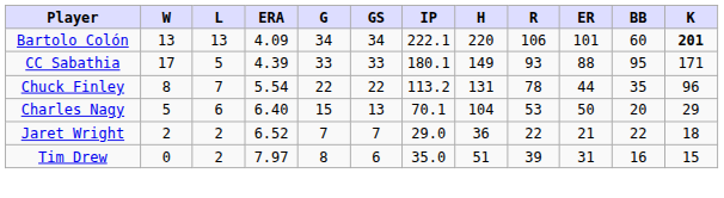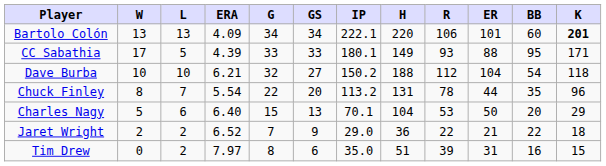 <table class="wikitable sortable">
 <tr>
 <th style="background:#ddf; width:18%;">Player</th>
 <th style="background:#ddf; width:7%;">W</th>
 <th style="background:#ddf; width:7%;">L</th>
 <th style="background:#ddf; width:7%;">ERA</th>
 <th style="background:#ddf; width:7%;">G</th>
 <th style="background:#ddf; width:7%;">GS</th>
 <th style="background:#ddf; width:7%;">IP</th>
 <th style="background:#ddf; width:7%;">H</th>
 <th style="background:#ddf; width:7%;">R</th>
 <th style="background:#ddf; width:7%;">ER</th>
 <th style="background:#ddf; width:7%;">BB</th>
 <th style="background:#ddf; width:7%;">K</th>
 </tr>
 <tr style="text-align:center;">
 <td><a href='#'>Bartolo Colón</a></td>
 <td>13</td>
 <td>13</td>
 <td>4.09</td>
 <td>34</td>
 <td>34</td>
 <td>222.1</td>
 <td>220</td>
 <td>106</td>
 <td>101</td>
 <td>60</td>
 <td><strong>201</strong></td>
 </tr>
 <tr style="text-align:center;">
 <td><a href='#'>CC Sabathia</a></td>
 <td>17</td>
 <td>5</td>
 <td>4.39</td>
 <td>33</td>
 <td>33</td>
 <td>180.1</td>
 <td>149</td>
 <td>93</td>
 <td>88</td>
 <td>95</td>
 <td>171</td>
 </tr>
 <tr style="text-align:center;">
+<td><a href='#'>Dave Burba</a></td>
+<td>10</td>
+<td>10</td>
+<td>6.21</td>
+<td>32</td>
+<td>27</td>
+<td>150.2</td>
+<td>188</td>
+<td>112</td>
+<td>104</td>
+<td>54</td>
+<td>118</td>
+</tr>
+<tr style="text-align:center;">
 <td><a href='#'>Chuck Finley</a></td>
 <td>8</td>
 <td>7</td>
 <td>5.54</td>
 <td>22</td>
-<td>22</td>
+<td>20</td>
 <td>113.2</td>
 <td>131</td>
 <td>78</td>
 <td>44</td>
 <td>35</td>
 <td>96</td>
 </tr>
 <tr style="text-align:center;">
 <td><a href='#'>Charles Nagy</a></td>
 <td>5</td>
 <td>6</td>
 <td>6.40</td>
 <td>15</td>
 <td>13</td>
 <td>70.1</td>
 <td>104</td>
 <td>53</td>
 <td>50</td>
 <td>20</td>
 <td>29</td>
 </tr>
 <tr style="text-align:center;">
 <td><a href='#'>Jaret Wright</a></td>
 <td>2</td>
 <td>2</td>
 <td>6.52</td>
 <td>7</td>
-<td>7</td>
+<td>9</td>
 <td>29.0</td>
 <td>36</td>
 <td>22</td>
 <td>21</td>
 <td>22</td>
 <td>18</td>
 </tr>
 <tr style="text-align:center;">
 <td><a href='#'>Tim Drew</a></td>
 <td>0</td>
 <td>2</td>
 <td>7.97</td>
 <td>8</td>
 <td>6</td>
 <td>35.0</td>
 <td>51</td>
 <td>39</td>
 <td>31</td>
 <td>16</td>
 <td>15</td>
 </tr>
 </table>
